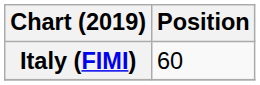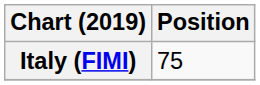 <table class="wikitable sortable plainrowheaders">
 <tr>
 <th>Chart (2019)</th>
 <th>Position</th>
 </tr>
 <tr>
 <th scope="row">Italy (<a href='#'>FIMI</a>)</th>
-<td>60</td>
+<td>75</td>
 </tr>
 <tr>
 </tr>
 </table>
